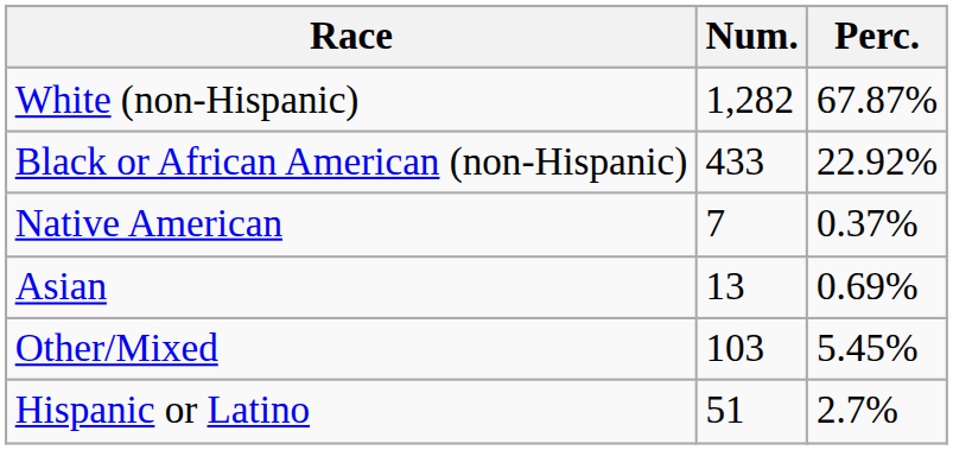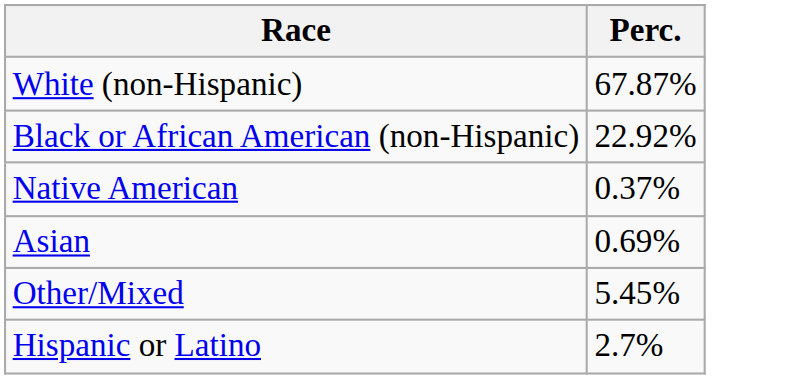 <table class="wikitable">
 <tr>
 <th>Race</th>
-<th>Num.</th>
 <th>Perc.</th>
 </tr>
 <tr>
 <td><a href='#'>White</a> (non-Hispanic)</td>
-<td>1,282</td>
 <td>67.87%</td>
 </tr>
 <tr>
 <td><a href='#'>Black or African American</a> (non-Hispanic)</td>
-<td>433</td>
 <td>22.92%</td>
 </tr>
 <tr>
 <td><a href='#'>Native American</a></td>
-<td>7</td>
 <td>0.37%</td>
 </tr>
 <tr>
 <td><a href='#'>Asian</a></td>
-<td>13</td>
 <td>0.69%</td>
 </tr>
 <tr>
 <td><a href='#'>Other/Mixed</a></td>
-<td>103</td>
 <td>5.45%</td>
 </tr>
 <tr>
 <td><a href='#'>Hispanic</a> or <a href='#'>Latino</a></td>
-<td>51</td>
 <td>2.7%</td>
 </tr>
 </table>
